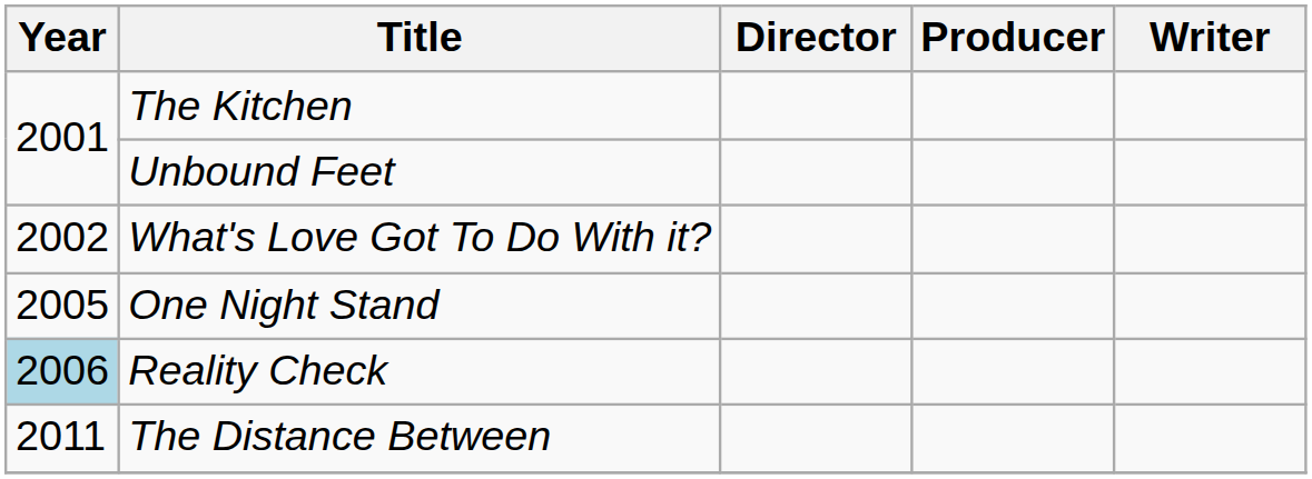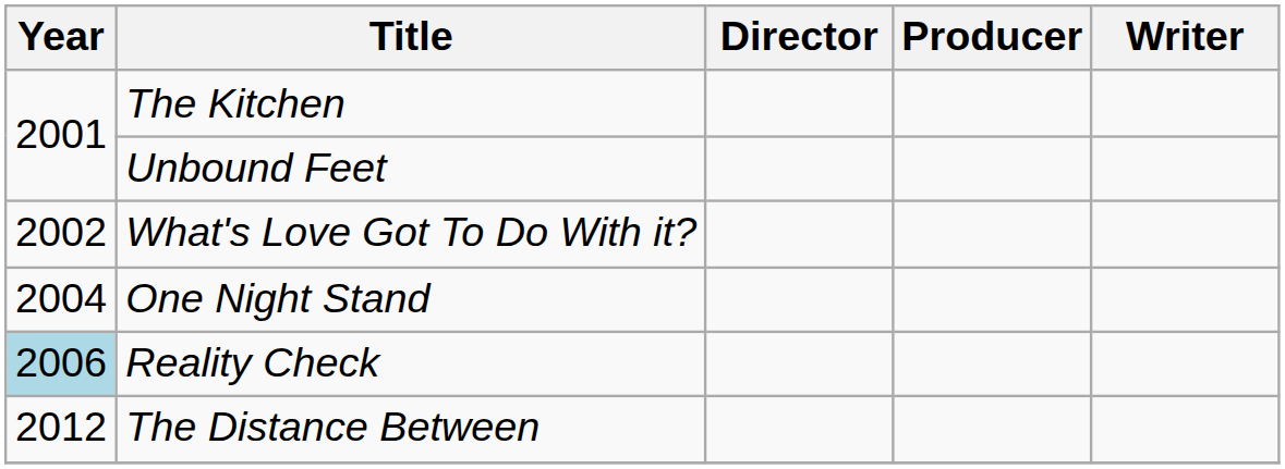 <table class="wikitable">
 <tr>
 <th>Year</th>
 <th>Title</th>
 <th width=65>Director</th>
 <th width=65>Producer</th>
 <th width=65>Writer</th>
 </tr>
 <tr>
 <td rowspan=2>2001</td>
 <td><em>The Kitchen</em></td>
 <td></td>
 <td></td>
 <td></td>
 </tr>
 <tr>
 <td><em>Unbound Feet</em></td>
 <td></td>
 <td></td>
 <td></td>
 </tr>
 <tr>
 <td>2002</td>
 <td><em>What's Love Got To Do With it?</em></td>
 <td></td>
 <td></td>
 <td></td>
 </tr>
 <tr>
-<td>2005</td>
+<td>2004</td>
 <td><em>One Night Stand</em></td>
 <td></td>
 <td></td>
 <td></td>
 </tr>
 <tr>
 <td style="background: lightblue;">2006</td>
 <td><em>Reality Check</em></td>
 <td></td>
 <td></td>
 <td></td>
 </tr>
 <tr>
-<td>2011</td>
+<td>2012</td>
 <td><em>The Distance Between</em></td>
 <td></td>
 <td></td>
 <td></td>
 </tr>
 <tr>
 </tr>
 </table>
